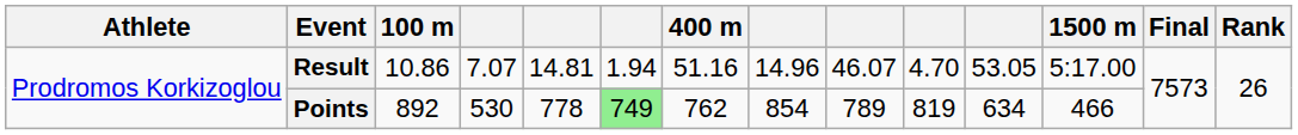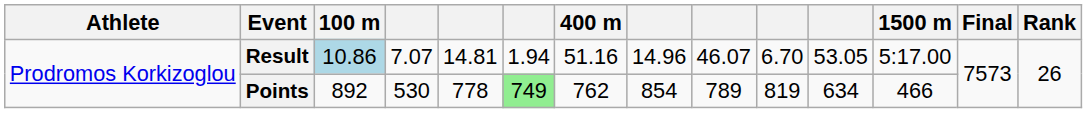 <table class="wikitable" style="font-size:90%">
 <tr>
 <th>Athlete</th>
 <th>Event</th>
 <th>100 m</th>
 <th></th>
 <th></th>
 <th></th>
 <th>400 m</th>
 <th></th>
 <th></th>
 <th></th>
 <th></th>
 <th>1500 m</th>
 <th>Final</th>
 <th>Rank</th>
 </tr>
 <tr align=center>
 <td align=left rowspan=2><a href='#'>Prodromos Korkizoglou</a></td>
 <th style="font-size:95%">Result</th>
-<td>10.86</td>
+<td style="background: lightblue;">10.86</td>
 <td>7.07</td>
 <td>14.81</td>
 <td>1.94</td>
 <td>51.16</td>
 <td>14.96</td>
 <td>46.07</td>
-<td>4.70</td>
+<td>6.70</td>
 <td>53.05</td>
 <td>5:17.00</td>
 <td rowspan=2>7573</td>
 <td rowspan=2>26</td>
 </tr>
 <tr align=center>
 <th style="font-size:95%">Points</th>
 <td>892</td>
 <td>530</td>
 <td>778</td>
 <td style="background: lightgreen;">749</td>
 <td>762</td>
 <td>854</td>
 <td>789</td>
 <td>819</td>
 <td>634</td>
 <td>466</td>
 </tr>
 </table>
